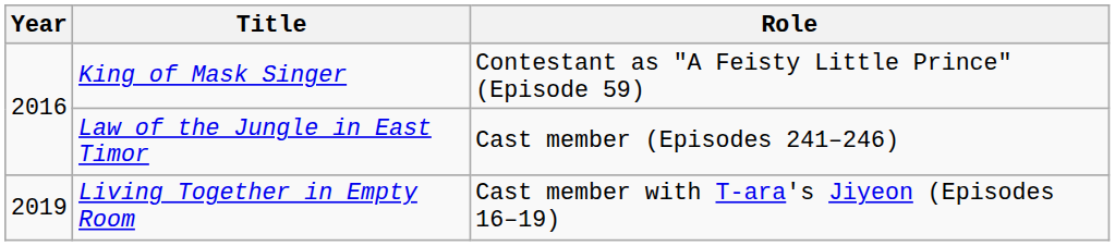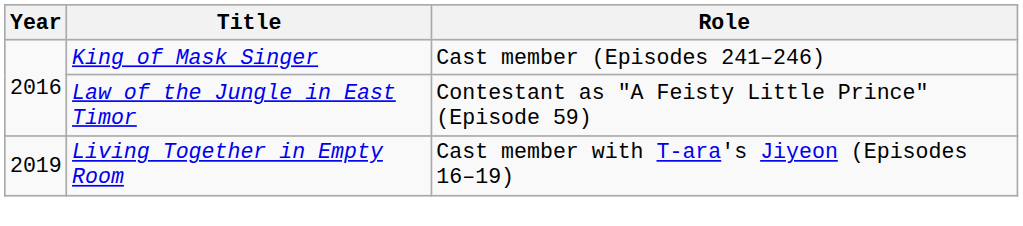 <table class="wikitable">
 <tr>
 <th>Year</th>
 <th>Title</th>
 <th>Role</th>
 </tr>
 <tr>
 <td rowspan="2">2016</td>
 <td><em><a href='#'>King of Mask Singer</a></em></td>
-<td>Contestant as "A Feisty Little Prince" (Episode 59)</td>
+<td>Cast member (Episodes 241–246)</td>
 </tr>
 <tr>
 <td><em><a href='#'>Law of the Jungle in East Timor</a></em></td>
-<td>Cast member (Episodes 241–246)</td>
+<td>Contestant as "A Feisty Little Prince" (Episode 59)</td>
 </tr>
 <tr>
 <td>2019</td>
 <td><em><a href='#'>Living Together in Empty Room</a></em></td>
 <td>Cast member with <a href='#'>T-ara</a>'s <a href='#'>Jiyeon</a> (Episodes 16–19)</td>
 </tr>
 </table>
